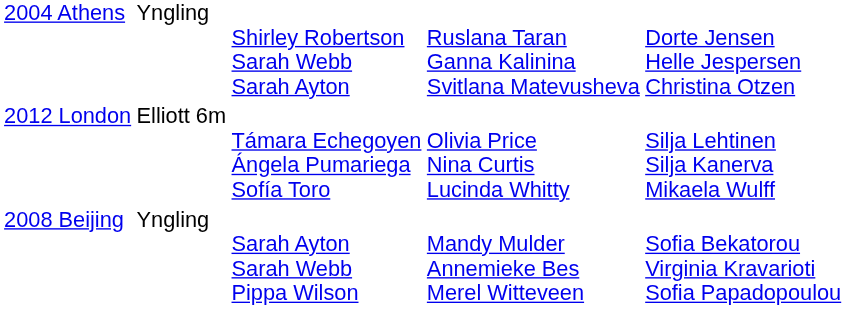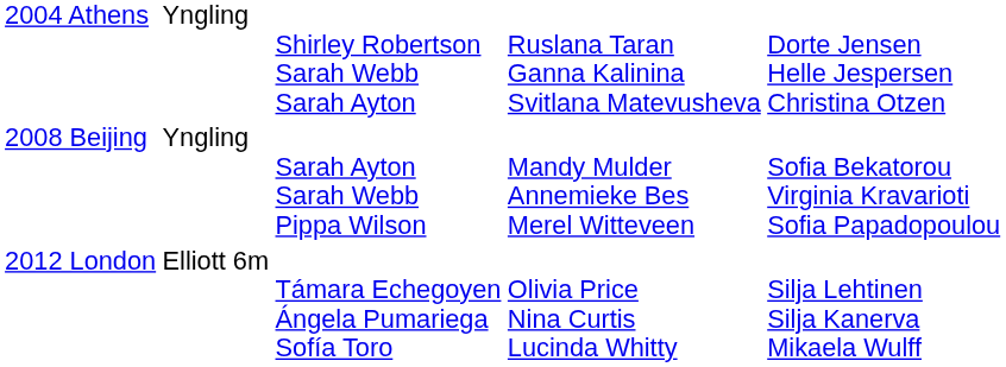 <table>
 <tr valign="top">
 <td><a href='#'>2004 Athens</a><br></td>
 <td>Yngling</td>
 <td><br><a href='#'>Shirley Robertson</a><br><a href='#'>Sarah Webb</a><br><a href='#'>Sarah Ayton</a></td>
 <td><br><a href='#'>Ruslana Taran</a><br><a href='#'>Ganna Kalinina</a><br><a href='#'>Svitlana Matevusheva</a></td>
 <td><br><a href='#'>Dorte Jensen</a><br><a href='#'>Helle Jespersen</a><br><a href='#'>Christina Otzen</a></td>
 </tr>
 <tr valign="top">
+<td><a href='#'>2008 Beijing</a><br></td>
+<td>Yngling</td>
+<td><br><a href='#'>Sarah Ayton</a><br><a href='#'>Sarah Webb</a><br><a href='#'>Pippa Wilson</a></td>
+<td><br><a href='#'>Mandy Mulder</a><br><a href='#'>Annemieke Bes</a><br><a href='#'>Merel Witteveen</a></td>
+<td><br><a href='#'>Sofia Bekatorou</a><br><a href='#'>Virginia Kravarioti</a><br><a href='#'>Sofia Papadopoulou</a></td>
+</tr>
+<tr valign="top">
 <td><a href='#'>2012 London</a><br></td>
 <td>Elliott 6m</td>
 <td><br><a href='#'>Támara Echegoyen</a><br><a href='#'>Ángela Pumariega</a><br><a href='#'>Sofía Toro</a></td>
 <td><br><a href='#'>Olivia Price</a><br><a href='#'>Nina Curtis</a><br><a href='#'>Lucinda Whitty</a></td>
 <td><br><a href='#'>Silja Lehtinen</a><br><a href='#'>Silja Kanerva</a><br><a href='#'>Mikaela Wulff</a></td>
 </tr>
-<tr valign="top">
-<td><a href='#'>2008 Beijing</a><br></td>
-<td>Yngling</td>
-<td><br><a href='#'>Sarah Ayton</a><br><a href='#'>Sarah Webb</a><br><a href='#'>Pippa Wilson</a></td>
-<td><br><a href='#'>Mandy Mulder</a><br><a href='#'>Annemieke Bes</a><br><a href='#'>Merel Witteveen</a></td>
-<td><br><a href='#'>Sofia Bekatorou</a><br><a href='#'>Virginia Kravarioti</a><br><a href='#'>Sofia Papadopoulou</a></td>
-</tr>
 </table>
